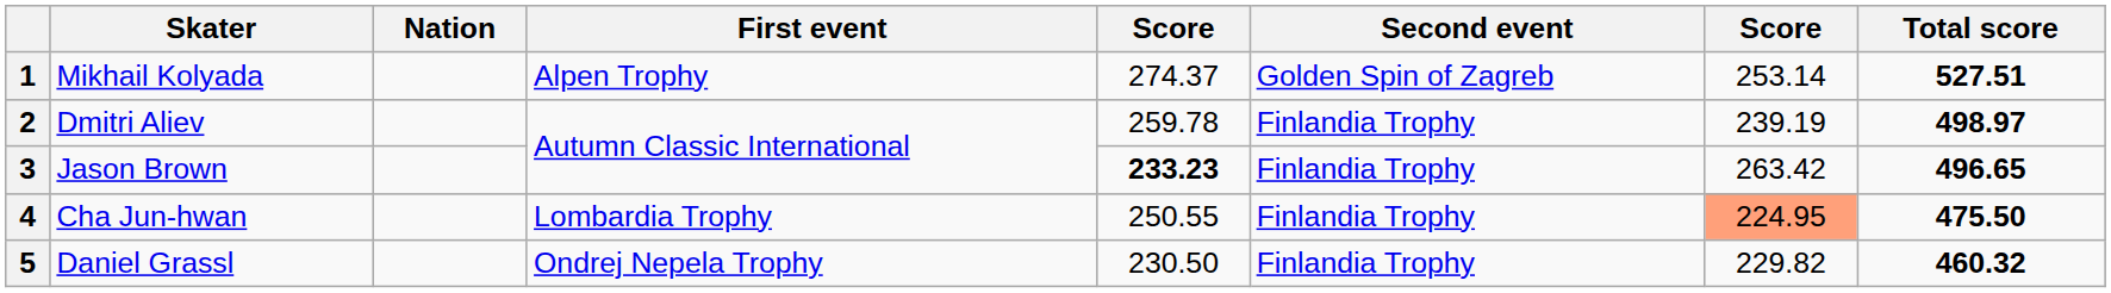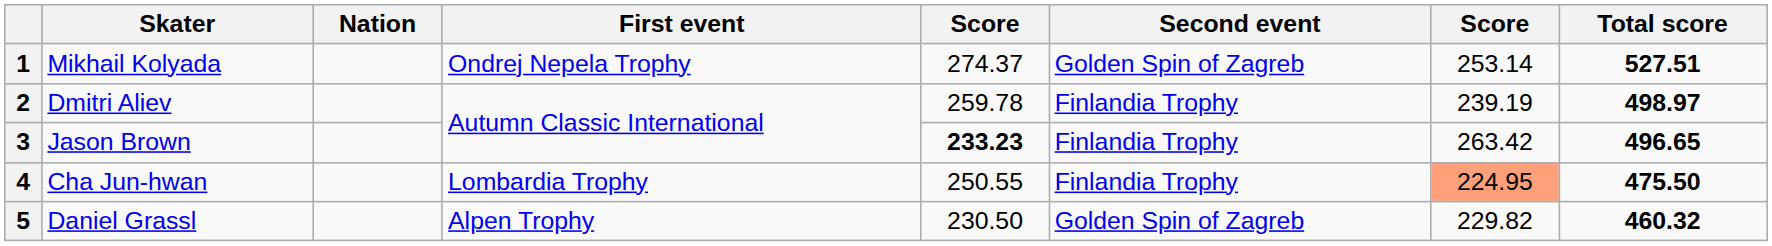 <table class="wikitable unsortable" style="text-align:left; width:90%">
 <tr>
 <th scope="col"></th>
 <th scope="col">Skater</th>
 <th scope="col">Nation</th>
 <th scope="col">First event</th>
 <th scope="col">Score</th>
 <th scope="col">Second event</th>
 <th scope="col">Score</th>
 <th scope="col">Total score</th>
 </tr>
 <tr>
 <th scope="row">1</th>
 <td><a href='#'>Mikhail Kolyada</a></td>
 <td></td>
-<td><a href='#'>Alpen Trophy</a></td>
+<td><a href='#'>Ondrej Nepela Trophy</a></td>
 <td style="text-align:center">274.37</td>
 <td><a href='#'>Golden Spin of Zagreb</a></td>
 <td style="text-align:center">253.14</td>
 <td style="text-align:center"><strong>527.51</strong></td>
 </tr>
 <tr>
 <th scope="row">2</th>
 <td><a href='#'>Dmitri Aliev</a></td>
 <td></td>
 <td rowspan="2"><a href='#'>Autumn Classic International</a></td>
 <td style="text-align:center">259.78</td>
 <td><a href='#'>Finlandia Trophy</a></td>
 <td style="text-align:center">239.19</td>
 <td style="text-align:center"><strong>498.97</strong></td>
 </tr>
 <tr>
 <th scope="row">3</th>
 <td><a href='#'>Jason Brown</a></td>
 <td></td>
 <td style="text-align:center"><strong>233.23</strong></td>
 <td><a href='#'>Finlandia Trophy</a></td>
 <td style="text-align:center">263.42</td>
 <td style="text-align:center"><strong>496.65</strong></td>
 </tr>
 <tr>
 <th scope="row">4</th>
 <td><a href='#'>Cha Jun-hwan</a></td>
 <td></td>
 <td><a href='#'>Lombardia Trophy</a></td>
 <td style="text-align:center">250.55</td>
 <td><a href='#'>Finlandia Trophy</a></td>
 <td style="background: lightsalmon; text-align:center">224.95</td>
 <td style="text-align:center"><strong>475.50</strong></td>
 </tr>
 <tr>
 <th scope="row">5</th>
 <td><a href='#'>Daniel Grassl</a></td>
 <td></td>
-<td><a href='#'>Ondrej Nepela Trophy</a></td>
+<td><a href='#'>Alpen Trophy</a></td>
 <td style="text-align:center">230.50</td>
-<td><a href='#'>Finlandia Trophy</a></td>
+<td><a href='#'>Golden Spin of Zagreb</a></td>
 <td style="text-align:center">229.82</td>
 <td style="text-align:center"><strong>460.32</strong></td>
 </tr>
 </table>
